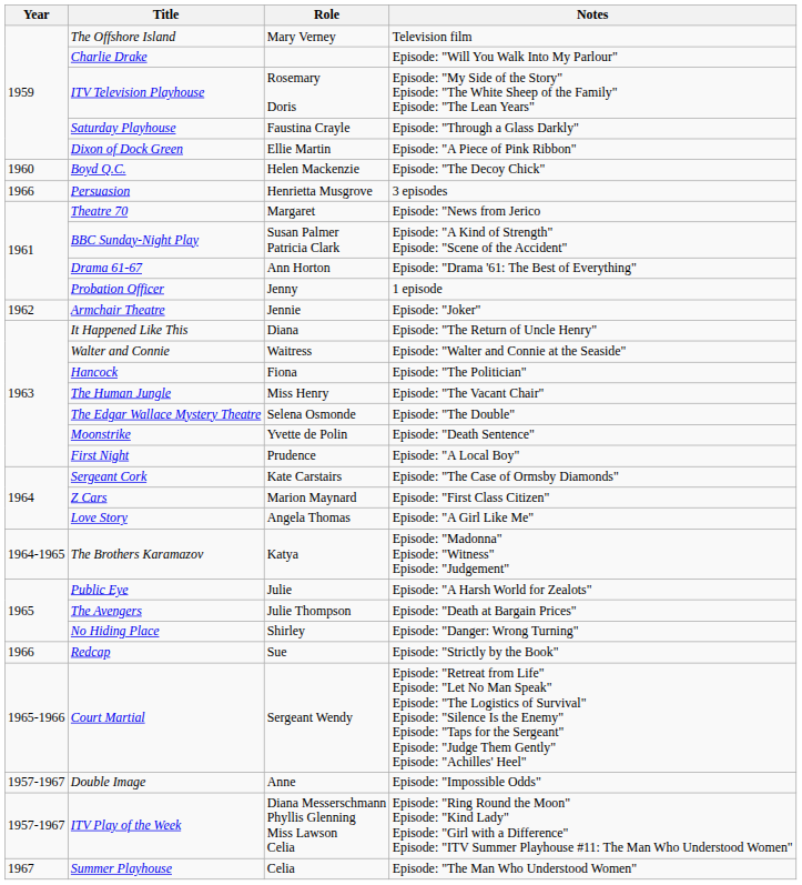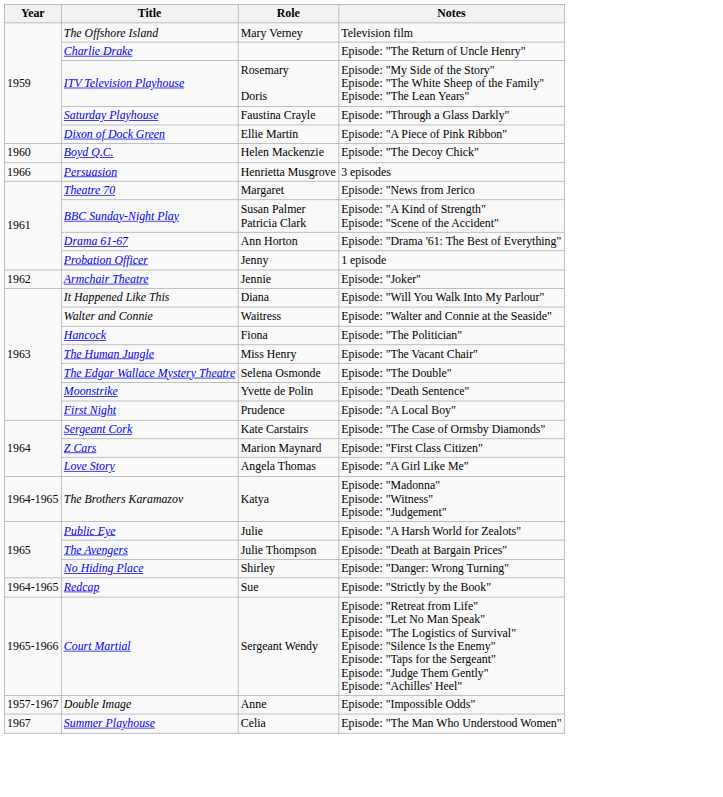 <table class="wikitable sortable">
 <tr>
 <th>Year</th>
 <th>Title</th>
 <th>Role</th>
 <th class="unsortable">Notes</th>
 </tr>
 <tr>
 <td rowspan="5">1959</td>
 <td><em>The Offshore Island</em></td>
 <td>Mary Verney</td>
 <td>Television film</td>
 </tr>
 <tr>
 <td><em><a href='#'>Charlie Drake</a></em></td>
 <td></td>
-<td>Episode: "Will You Walk Into My Parlour"</td>
+<td>Episode: "The Return of Uncle Henry"</td>
 </tr>
 <tr>
 <td><em><a href='#'>ITV Television Playhouse</a></em></td>
 <td>Rosemary<br><br>Doris</td>
 <td>Episode: "My Side of the Story"<br>Episode: "The White Sheep of the Family"<br>Episode: "The Lean Years"</td>
 </tr>
 <tr>
 <td><em><a href='#'>Saturday Playhouse</a></em></td>
 <td>Faustina Crayle</td>
 <td>Episode: "Through a Glass Darkly"</td>
 </tr>
 <tr>
 <td><em><a href='#'>Dixon of Dock Green</a></em></td>
 <td>Ellie Martin</td>
 <td>Episode: "A Piece of Pink Ribbon"</td>
 </tr>
 <tr>
 <td>1960</td>
 <td><em><a href='#'>Boyd Q.C.</a></em></td>
 <td>Helen Mackenzie</td>
 <td>Episode: "The Decoy Chick"</td>
 </tr>
 <tr>
 <td>1966</td>
 <td><em><a href='#'>Persuasion</a></em></td>
 <td>Henrietta Musgrove</td>
 <td>3 episodes</td>
 </tr>
 <tr>
 <td rowspan="4">1961</td>
 <td><em><a href='#'>Theatre 70</a></em></td>
 <td>Margaret</td>
 <td>Episode: "News from Jerico</td>
 </tr>
 <tr>
 <td><em><a href='#'>BBC Sunday-Night Play</a></em></td>
 <td>Susan Palmer<br>Patricia Clark</td>
 <td>Episode: "A Kind of Strength"<br>Episode: "Scene of the Accident"</td>
 </tr>
 <tr>
 <td><em><a href='#'>Drama 61-67</a></em></td>
 <td>Ann Horton</td>
 <td>Episode: "Drama '61: The Best of Everything"</td>
 </tr>
 <tr>
 <td><em><a href='#'>Probation Officer</a></em></td>
 <td>Jenny</td>
 <td>1 episode</td>
 </tr>
 <tr>
 <td>1962</td>
 <td><em><a href='#'>Armchair Theatre</a></em></td>
 <td>Jennie</td>
 <td>Episode: "Joker"</td>
 </tr>
 <tr>
 <td rowspan="7">1963</td>
 <td><em>It Happened Like This</em></td>
 <td>Diana</td>
-<td>Episode: "The Return of Uncle Henry"</td>
+<td>Episode: "Will You Walk Into My Parlour"</td>
 </tr>
 <tr>
 <td><em>Walter and Connie</em></td>
 <td>Waitress</td>
 <td>Episode: "Walter and Connie at the Seaside"</td>
 </tr>
 <tr>
 <td><em><a href='#'>Hancock</a></em></td>
 <td>Fiona</td>
 <td>Episode: "The Politician"</td>
 </tr>
 <tr>
 <td><em><a href='#'>The Human Jungle</a></em></td>
 <td>Miss Henry</td>
 <td>Episode: "The Vacant Chair"</td>
 </tr>
 <tr>
 <td><em><a href='#'>The Edgar Wallace Mystery Theatre</a></em></td>
 <td>Selena Osmonde</td>
 <td>Episode: "The Double"</td>
 </tr>
 <tr>
 <td><em><a href='#'>Moonstrike</a></em></td>
 <td>Yvette de Polin</td>
 <td>Episode: "Death Sentence"</td>
 </tr>
 <tr>
 <td><em><a href='#'>First Night</a></em></td>
 <td>Prudence</td>
 <td>Episode: "A Local Boy"</td>
 </tr>
 <tr>
 <td rowspan="3">1964</td>
 <td><em><a href='#'>Sergeant Cork</a></em></td>
 <td>Kate Carstairs</td>
 <td>Episode: "The Case of Ormsby Diamonds"</td>
 </tr>
 <tr>
 <td><em><a href='#'>Z Cars</a></em></td>
 <td>Marion Maynard</td>
 <td>Episode: "First Class Citizen"</td>
 </tr>
 <tr>
 <td><em><a href='#'>Love Story</a></em></td>
 <td>Angela Thomas</td>
 <td>Episode: "A Girl Like Me"</td>
 </tr>
 <tr>
 <td>1964-1965</td>
 <td><em>The Brothers Karamazov</em></td>
 <td>Katya</td>
 <td>Episode: "Madonna"<br>Episode: "Witness"<br>Episode: "Judgement"</td>
 </tr>
 <tr>
 <td rowspan="3">1965</td>
 <td><em><a href='#'>Public Eye</a></em></td>
 <td>Julie</td>
 <td>Episode: "A Harsh World for Zealots"</td>
 </tr>
 <tr>
 <td><em><a href='#'>The Avengers</a></em></td>
 <td>Julie Thompson</td>
 <td>Episode: "Death at Bargain Prices"</td>
 </tr>
 <tr>
 <td><em><a href='#'>No Hiding Place</a></em></td>
 <td>Shirley</td>
 <td>Episode: "Danger: Wrong Turning"</td>
 </tr>
 <tr>
-<td>1966</td>
+<td>1964-1965</td>
 <td><em><a href='#'>Redcap</a></em></td>
 <td>Sue</td>
 <td>Episode: "Strictly by the Book"</td>
 </tr>
 <tr>
 <td>1965-1966</td>
 <td><em><a href='#'>Court Martial</a></em></td>
 <td>Sergeant Wendy</td>
 <td>Episode: "Retreat from Life"<br>Episode: "Let No Man Speak"<br>Episode: "The Logistics of Survival"<br>Episode: "Silence Is the Enemy"<br>Episode: "Taps for the Sergeant"<br>Episode: "Judge Them Gently"<br>Episode: "Achilles' Heel"</td>
 </tr>
 <tr>
 <td>1957-1967</td>
 <td><em>Double Image</em></td>
 <td>Anne</td>
 <td>Episode: "Impossible Odds"</td>
 </tr>
 <tr>
-<td>1957-1967</td>
-<td><em><a href='#'>ITV Play of the Week</a></em></td>
-<td>Diana Messerschmann<br>Phyllis Glenning<br>Miss Lawson<br>Celia</td>
-<td>Episode: "Ring Round the Moon"<br>Episode: "Kind Lady"<br>Episode: "Girl with a Difference"<br>Episode: "ITV Summer Playhouse #11: The Man Who Understood Women"</td>
-</tr>
-<tr>
 <td>1967</td>
 <td><em><a href='#'>Summer Playhouse</a></em></td>
 <td>Celia</td>
 <td>Episode: "The Man Who Understood Women"</td>
 </tr>
 </table>
